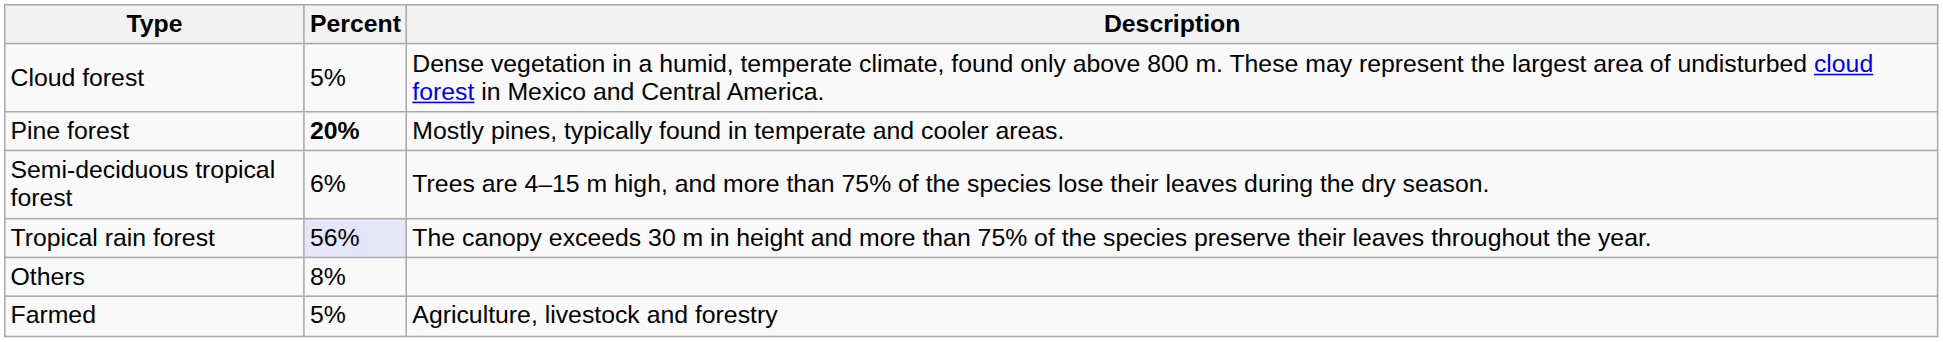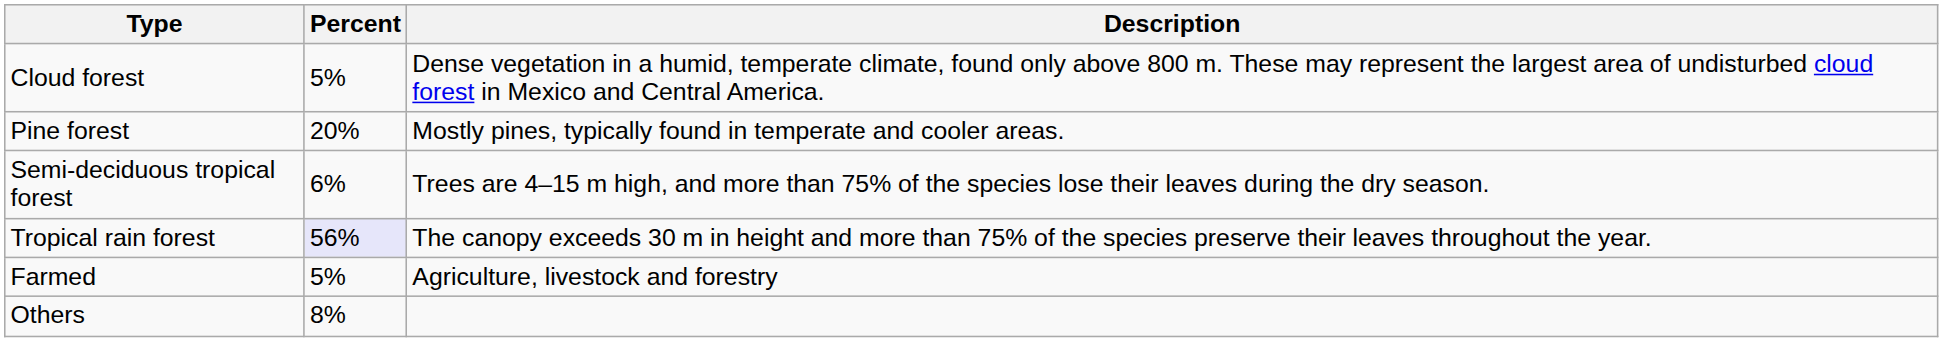 <table class="wikitable" border="1">
 <tr>
 <th>Type</th>
 <th>Percent</th>
 <th>Description</th>
 </tr>
 <tr -valign="top">
 <td>Cloud forest</td>
 <td>5%</td>
 <td>Dense vegetation in a humid, temperate climate, found only above 800 m. These may represent the largest area  of undisturbed <a href='#'>cloud forest</a> in Mexico and Central America.</td>
 </tr>
 <tr -valign="top">
 <td>Pine forest</td>
-<td><strong>20%</strong></td>
+<td>20%</td>
 <td>Mostly pines, typically found in temperate and cooler areas.</td>
 </tr>
 <tr -valign="top">
 <td>Semi-deciduous tropical forest</td>
 <td>6%</td>
 <td>Trees are 4–15 m high, and more than 75% of the species lose their leaves during the dry season.</td>
 </tr>
 <tr -valign="top">
 <td>Tropical rain forest</td>
 <td style="background: lavender;">56%</td>
 <td>The canopy exceeds 30 m in height and more than 75% of the species preserve their leaves throughout the year.</td>
 </tr>
+<tr -valign="top">
+<td>Farmed</td>
+<td>5%</td>
+<td>Agriculture, livestock and forestry</td>
+</tr>
 <tr>
 <td>Others</td>
 <td>8%</td>
 <td></td>
 </tr>
-<tr -valign="top">
-<td>Farmed</td>
-<td>5%</td>
-<td>Agriculture, livestock and forestry</td>
-</tr>
 </table>
